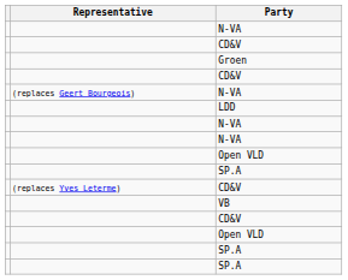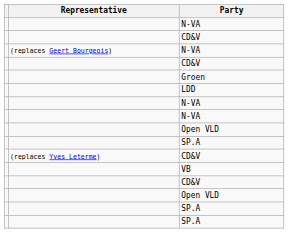 <table class="sortable wikitable" style="text-align:left; font-size:90%">
 <tr>
 <th></th>
 <th width="250">Representative</th>
 <th width="150">Party</th>
 </tr>
 <tr>
 <td></td>
 <td align=left></td>
 <td>N-VA</td>
 </tr>
 <tr>
 <td></td>
 <td align=left></td>
 <td>CD&V</td>
 </tr>
 <tr>
 <td></td>
-<td align=left></td>
-<td>Groen</td>
+<td align=left> <small>(replaces <a href='#'>Geert Bourgeois</a>)</small></td>
+<td>N-VA</td>
 </tr>
 <tr>
 <td></td>
 <td align=left></td>
 <td>CD&V</td>
 </tr>
 <tr>
 <td></td>
-<td align=left> <small>(replaces <a href='#'>Geert Bourgeois</a>)</small></td>
-<td>N-VA</td>
+<td align=left></td>
+<td>Groen</td>
 </tr>
 <tr>
 <td></td>
 <td align=left></td>
 <td>LDD</td>
 </tr>
 <tr>
 <td></td>
 <td align=left></td>
 <td>N-VA</td>
 </tr>
 <tr>
 <td></td>
 <td align=left></td>
 <td>N-VA</td>
 </tr>
 <tr>
 <td></td>
 <td align=left></td>
 <td>Open VLD</td>
 </tr>
 <tr>
 <td></td>
 <td align=left></td>
 <td>SP.A</td>
 </tr>
 <tr>
 <td></td>
 <td align=left> <small>(replaces <a href='#'>Yves Leterme</a>)</small></td>
 <td>CD&V</td>
 </tr>
 <tr>
 <td></td>
 <td align=left></td>
 <td>VB</td>
 </tr>
 <tr>
 <td></td>
 <td align=left></td>
 <td>CD&V</td>
 </tr>
 <tr>
 <td></td>
 <td align=left></td>
 <td>Open VLD</td>
 </tr>
 <tr>
 <td></td>
 <td align=left></td>
 <td>SP.A</td>
 </tr>
 <tr>
 <td></td>
 <td align=left></td>
 <td>SP.A</td>
 </tr>
 </table>
